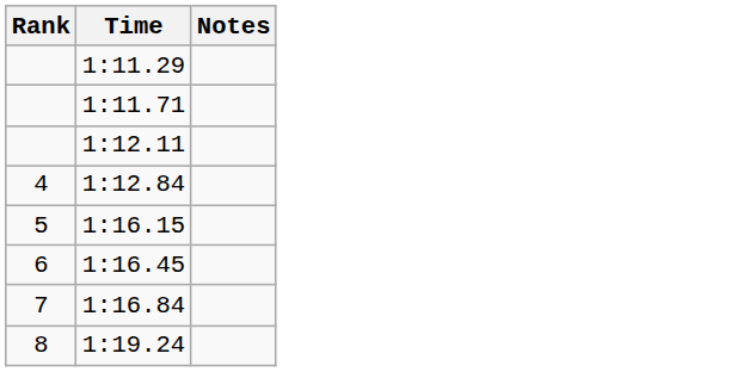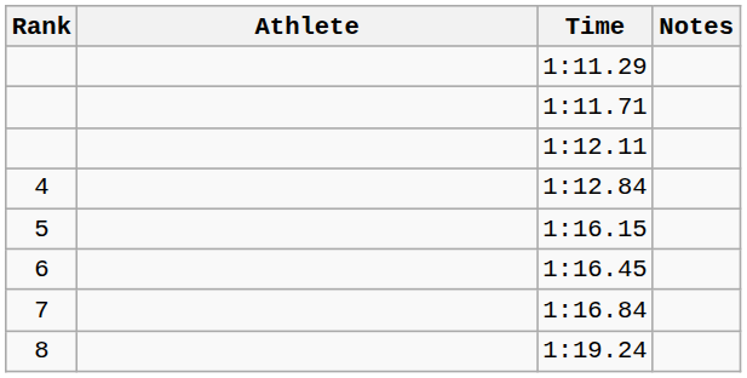 <table class="wikitable" style="text-align:center">
 <tr>
 <th>Rank</th>
+<th Style="width:18em">Athlete</th>
 <th>Time</th>
 <th>Notes</th>
 </tr>
 <tr>
 <td></td>
+<td style="text-align:left"></td>
 <td>1:11.29</td>
 <td></td>
 </tr>
 <tr>
 <td></td>
+<td style="text-align:left"></td>
 <td>1:11.71</td>
 <td></td>
 </tr>
 <tr>
 <td></td>
+<td style="text-align:left"></td>
 <td>1:12.11</td>
 <td></td>
 </tr>
 <tr>
 <td>4</td>
+<td style="text-align:left"></td>
 <td>1:12.84</td>
 <td></td>
 </tr>
 <tr>
 <td>5</td>
+<td style="text-align:left"></td>
 <td>1:16.15</td>
 <td></td>
 </tr>
 <tr>
 <td>6</td>
+<td style="text-align:left"></td>
 <td>1:16.45</td>
 <td></td>
 </tr>
 <tr>
 <td>7</td>
+<td style="text-align:left"></td>
 <td>1:16.84</td>
 <td></td>
 </tr>
 <tr>
 <td>8</td>
+<td style="text-align:left"></td>
 <td>1:19.24</td>
 <td></td>
 </tr>
 </table>
